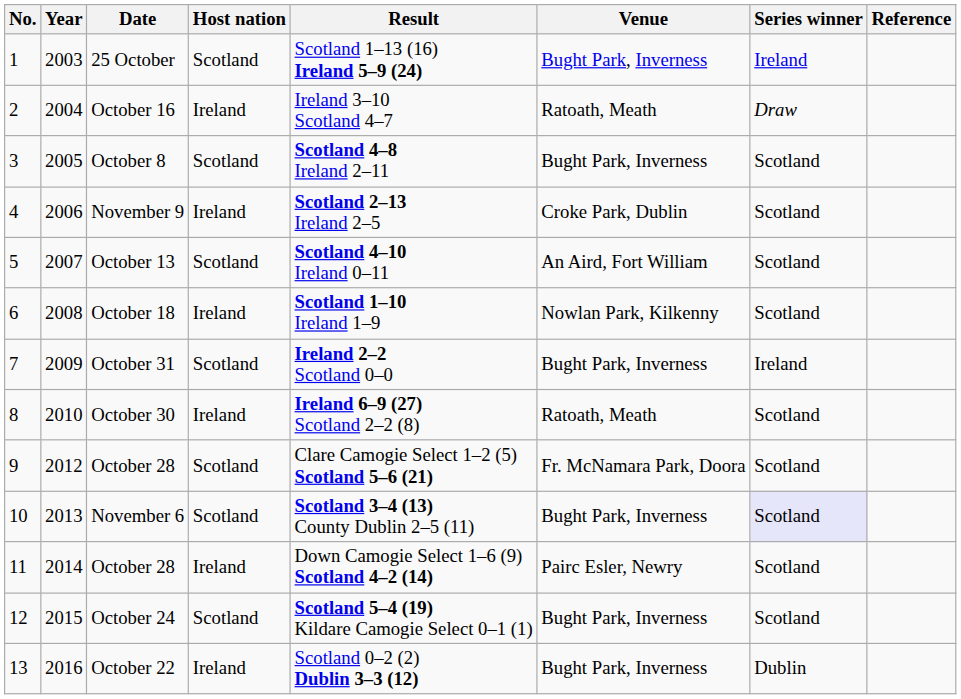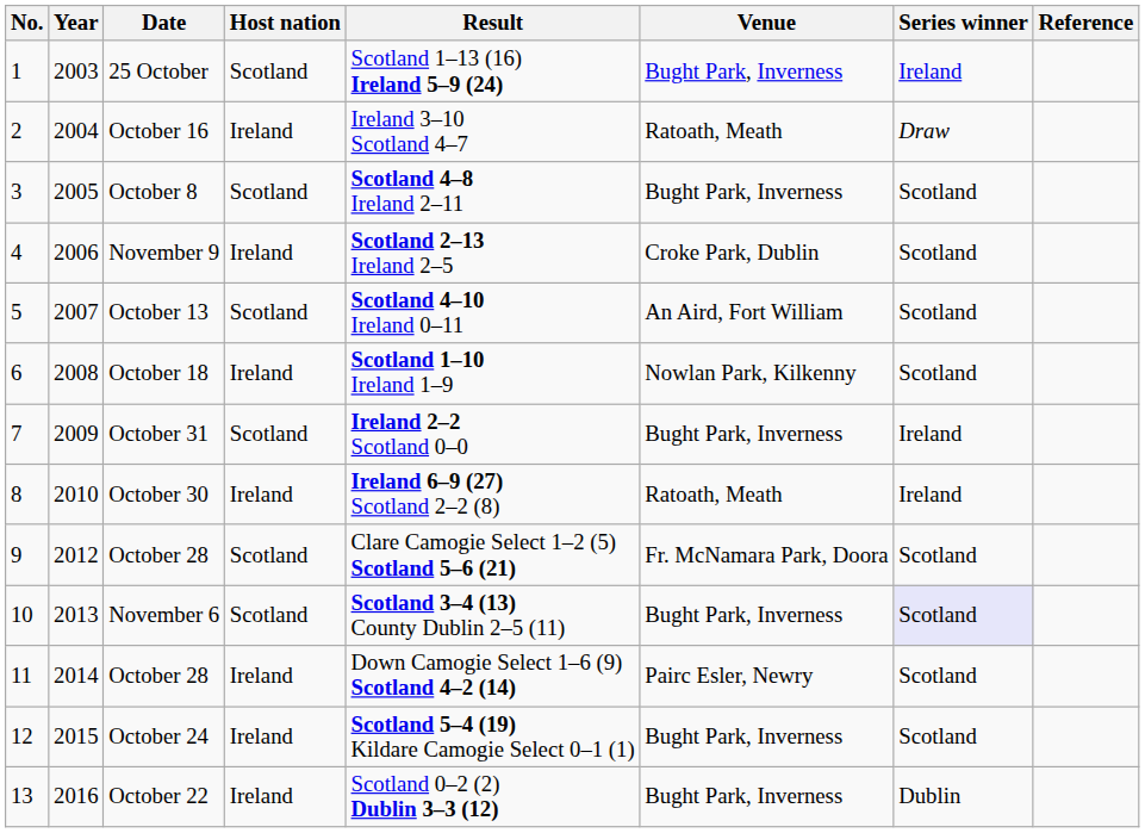 <table class="wikitable">
 <tr>
 <th>No.</th>
 <th>Year</th>
 <th>Date</th>
 <th>Host nation</th>
 <th>Result</th>
 <th>Venue</th>
 <th>Series winner</th>
 <th>Reference</th>
 </tr>
 <tr>
 <td>1</td>
 <td>2003</td>
 <td>25 October</td>
 <td>Scotland</td>
 <td><a href='#'>Scotland</a> 1–13 (16)<br><strong><a href='#'>Ireland</a> 5–9 (24)</strong></td>
 <td><a href='#'>Bught Park</a>, <a href='#'>Inverness</a></td>
 <td> <a href='#'>Ireland</a></td>
 <td></td>
 </tr>
 <tr>
 <td>2</td>
 <td>2004</td>
 <td>October 16</td>
 <td>Ireland</td>
 <td><a href='#'>Ireland</a> 3–10 <br><a href='#'>Scotland</a> 4–7</td>
 <td>Ratoath, Meath</td>
 <td><em>Draw</em></td>
 <td></td>
 </tr>
 <tr>
 <td>3</td>
 <td>2005</td>
 <td>October 8</td>
 <td>Scotland</td>
 <td><strong><a href='#'>Scotland</a> 4–8</strong> <br><a href='#'>Ireland</a> 2–11</td>
 <td>Bught Park, Inverness</td>
 <td> Scotland</td>
 <td></td>
 </tr>
 <tr>
 <td>4</td>
 <td>2006</td>
 <td>November 9</td>
 <td>Ireland</td>
 <td><strong><a href='#'>Scotland</a> 2–13</strong> <br><a href='#'>Ireland</a> 2–5</td>
 <td>Croke Park, Dublin</td>
 <td> Scotland</td>
 </tr>
 <tr>
 <td>5</td>
 <td>2007</td>
 <td>October 13</td>
 <td>Scotland</td>
 <td><strong><a href='#'>Scotland</a> 4–10</strong> <br> <a href='#'>Ireland</a> 0–11</td>
 <td>An Aird, Fort William</td>
 <td> Scotland</td>
 <td></td>
 </tr>
 <tr>
 <td>6</td>
 <td>2008</td>
 <td>October 18</td>
 <td>Ireland</td>
 <td><strong><a href='#'>Scotland</a> 1–10</strong> <br> <a href='#'>Ireland</a> 1–9</td>
 <td>Nowlan Park, Kilkenny</td>
 <td> Scotland</td>
 <td></td>
 </tr>
 <tr>
 <td>7</td>
 <td>2009</td>
 <td>October 31</td>
 <td>Scotland</td>
 <td><strong><a href='#'>Ireland</a> 2–2</strong> <br> <a href='#'>Scotland</a> 0–0</td>
 <td>Bught Park, Inverness</td>
 <td> Ireland</td>
 <td></td>
 </tr>
 <tr>
 <td>8</td>
 <td>2010</td>
 <td>October 30</td>
 <td>Ireland</td>
 <td><strong><a href='#'>Ireland</a> 6–9 (27)</strong> <br> <a href='#'>Scotland</a> 2–2 (8)</td>
 <td>Ratoath, Meath</td>
-<td> Scotland</td>
+<td> Ireland</td>
 <td></td>
 </tr>
 <tr>
 <td>9</td>
 <td>2012</td>
 <td>October 28</td>
 <td>Scotland</td>
 <td>Clare Camogie Select 1–2 (5) <br> <strong><a href='#'>Scotland</a> 5–6 (21)</strong></td>
 <td>Fr. McNamara Park, Doora</td>
 <td> Scotland</td>
 <td></td>
 </tr>
 <tr>
 <td>10</td>
 <td>2013</td>
 <td>November 6</td>
 <td>Scotland</td>
 <td><strong><a href='#'>Scotland</a> 3–4 (13)</strong> <br>  County Dublin 2–5 (11)</td>
 <td>Bught Park, Inverness</td>
 <td style="background: lavender;"> Scotland</td>
 <td></td>
 </tr>
 <tr>
 <td>11</td>
 <td>2014</td>
 <td>October 28</td>
 <td>Ireland</td>
 <td>Down Camogie Select 1–6 (9) <br> <strong><a href='#'>Scotland</a> 4–2 (14)</strong></td>
 <td>Pairc Esler, Newry</td>
 <td> Scotland</td>
 <td></td>
 </tr>
 <tr>
 <td>12</td>
 <td>2015</td>
 <td>October 24</td>
-<td>Scotland</td>
+<td>Ireland</td>
 <td><strong><a href='#'>Scotland</a> 5–4 (19)</strong> <br>  Kildare Camogie Select  0–1 (1)</td>
 <td>Bught Park, Inverness</td>
 <td> Scotland</td>
 <td></td>
 </tr>
 <tr>
 <td>13</td>
 <td>2016</td>
 <td>October 22</td>
 <td>Ireland</td>
 <td><a href='#'>Scotland</a> 0–2 (2) <br><strong><a href='#'>Dublin</a> 3–3 (12)</strong></td>
 <td>Bught Park, Inverness</td>
 <td> Dublin</td>
 <td></td>
 </tr>
 </table>
